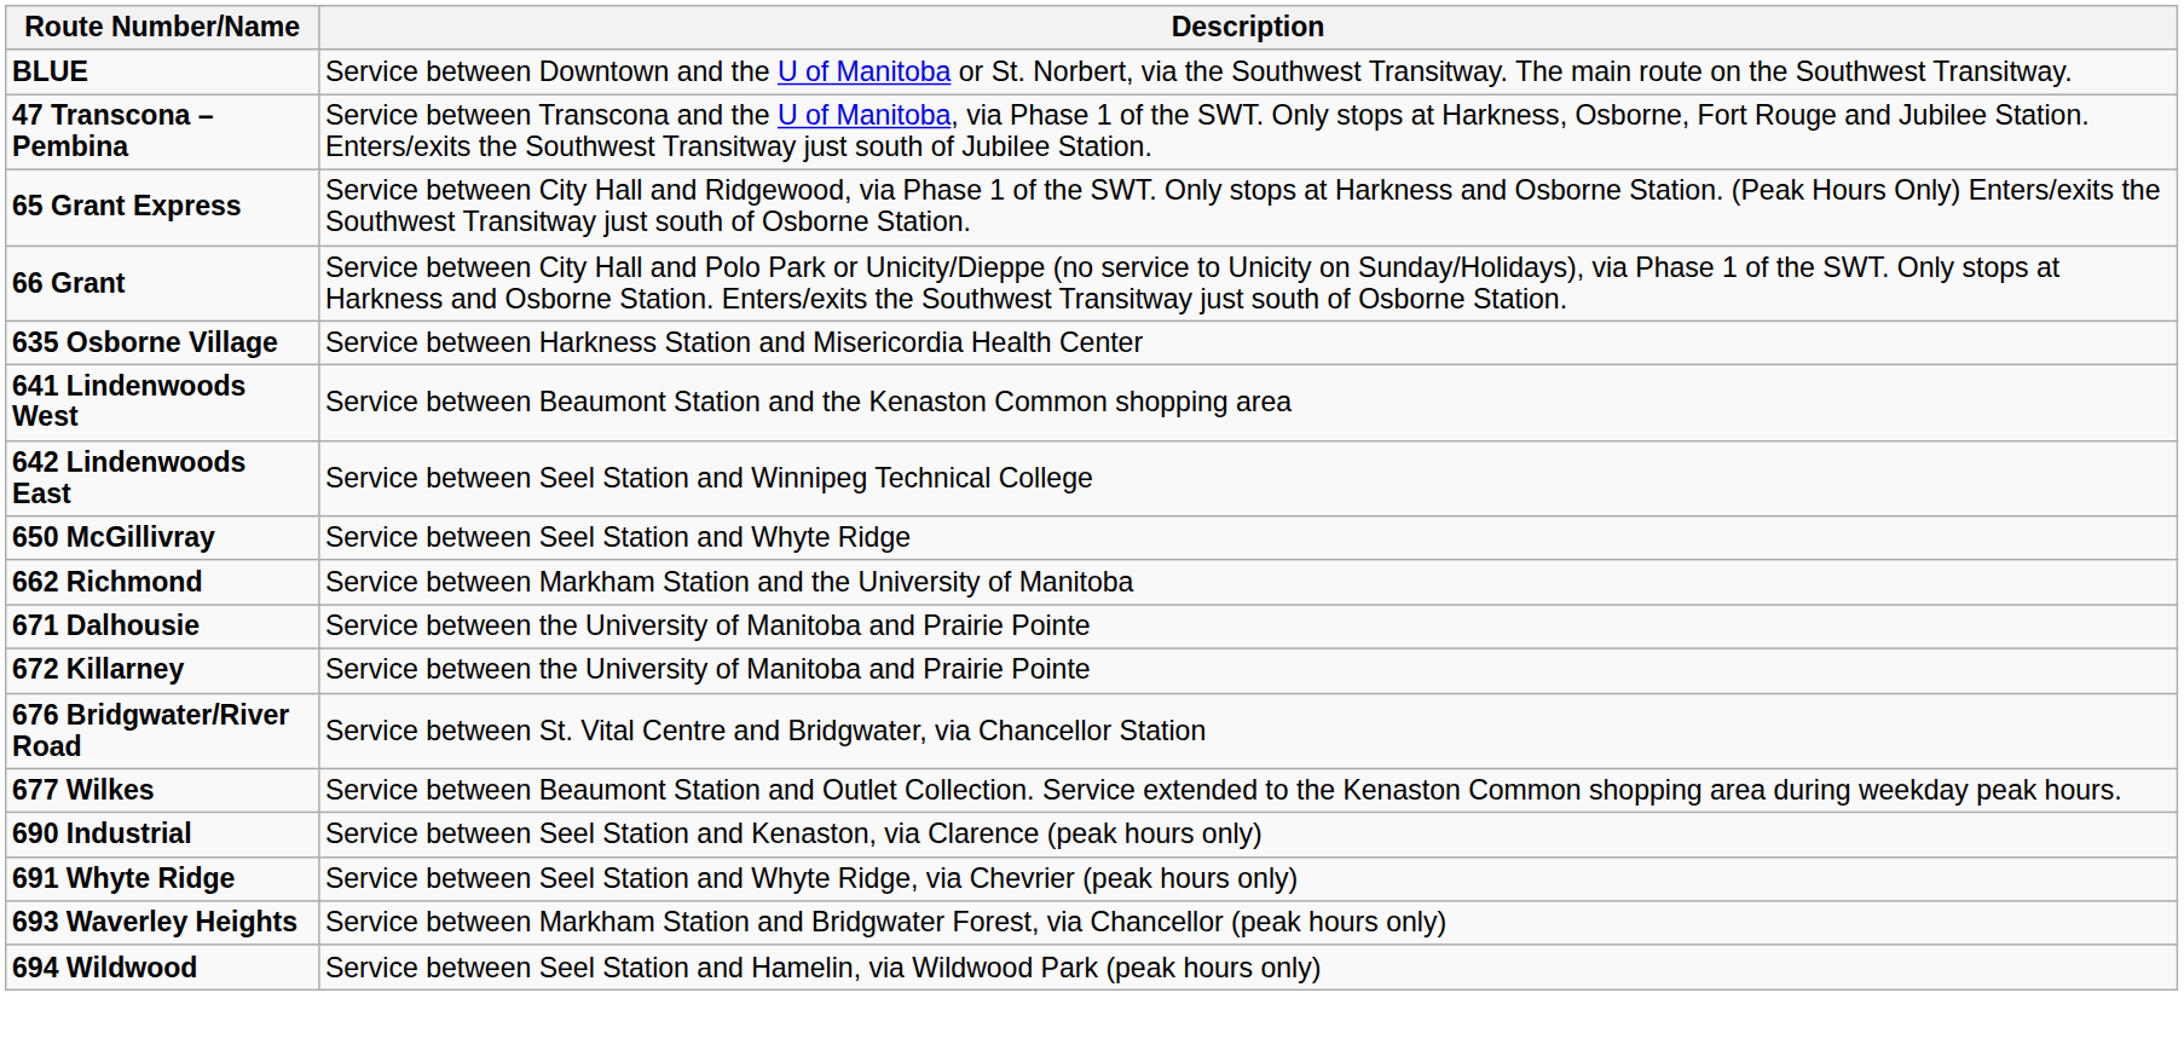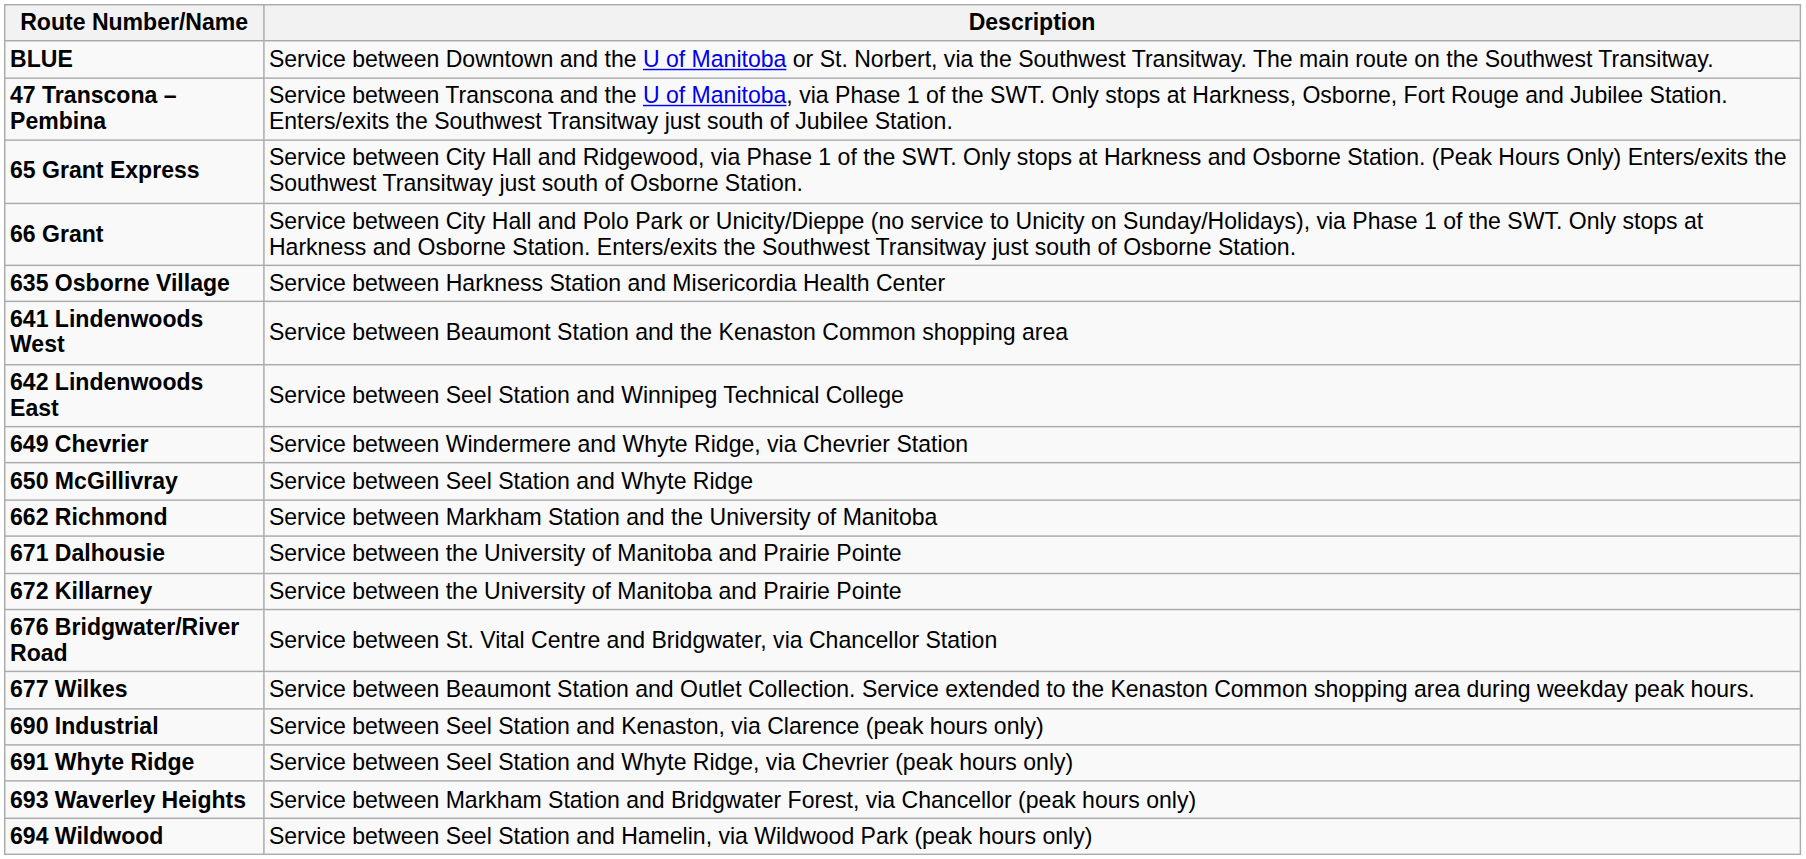 <table class="wikitable">
 <tr>
 <th>Route Number/Name</th>
 <th>Description</th>
 </tr>
 <tr>
 <td><strong>BLUE</strong></td>
 <td>Service between Downtown and the <a href='#'>U of Manitoba</a> or St. Norbert, via the Southwest Transitway. The main route on the Southwest Transitway.</td>
 </tr>
 <tr>
 <td><strong>47 Transcona – Pembina</strong></td>
 <td>Service between Transcona and the <a href='#'>U of Manitoba</a>, via Phase 1 of the SWT. Only stops at Harkness, Osborne, Fort Rouge and Jubilee Station. Enters/exits the Southwest Transitway just south of Jubilee Station.</td>
 </tr>
 <tr>
 <td><strong>65 Grant Express</strong></td>
 <td>Service between City Hall and Ridgewood, via Phase 1 of the SWT. Only stops at Harkness and Osborne Station. (Peak Hours Only) Enters/exits the Southwest Transitway just south of Osborne Station.</td>
 </tr>
 <tr>
 <td><strong>66 Grant</strong></td>
 <td>Service between City Hall and Polo Park or Unicity/Dieppe (no service to Unicity on Sunday/Holidays), via Phase 1 of the SWT. Only stops at Harkness and Osborne Station. Enters/exits the Southwest Transitway just south of Osborne Station.</td>
 </tr>
 <tr>
 <td><strong>635 Osborne Village</strong></td>
 <td>Service between Harkness Station and Misericordia Health Center</td>
 </tr>
 <tr>
 <td><strong>641 Lindenwoods West</strong></td>
 <td>Service between Beaumont Station and the Kenaston Common shopping area</td>
 </tr>
 <tr>
 <td><strong>642 Lindenwoods East</strong></td>
 <td>Service between Seel Station and Winnipeg Technical College</td>
+</tr>
+<tr>
+<td><strong>649 Chevrier</strong></td>
+<td>Service between Windermere and Whyte Ridge, via Chevrier Station</td>
 </tr>
 <tr>
 <td><strong>650 McGillivray</strong></td>
 <td>Service between Seel Station and Whyte Ridge</td>
 </tr>
 <tr>
 <td><strong>662 Richmond</strong></td>
 <td>Service between Markham Station and the University of Manitoba</td>
 </tr>
 <tr>
 <td><strong>671 Dalhousie</strong></td>
 <td>Service between the University of Manitoba and Prairie Pointe</td>
 </tr>
 <tr>
 <td><strong>672 Killarney</strong></td>
 <td>Service between the University of Manitoba and Prairie Pointe</td>
 </tr>
 <tr>
 <td><strong>676 Bridgwater/River Road</strong></td>
 <td>Service between St. Vital Centre and Bridgwater, via Chancellor Station</td>
 </tr>
 <tr>
 <td><strong>677 Wilkes</strong></td>
 <td>Service between Beaumont Station and Outlet Collection. Service extended to the Kenaston Common shopping area during weekday peak hours.</td>
 </tr>
 <tr>
 <td><strong>690 Industrial</strong></td>
 <td>Service between Seel Station and Kenaston, via Clarence (peak hours only)</td>
 </tr>
 <tr>
 <td><strong>691 Whyte Ridge</strong></td>
 <td>Service between Seel Station and Whyte Ridge, via Chevrier (peak hours only)</td>
 </tr>
 <tr>
 <td><strong>693 Waverley Heights</strong></td>
 <td>Service between Markham Station and Bridgwater Forest, via Chancellor (peak hours only)</td>
 </tr>
 <tr>
 <td><strong>694 Wildwood</strong></td>
 <td>Service between Seel Station and Hamelin, via Wildwood Park (peak hours only)</td>
 </tr>
 </table>
